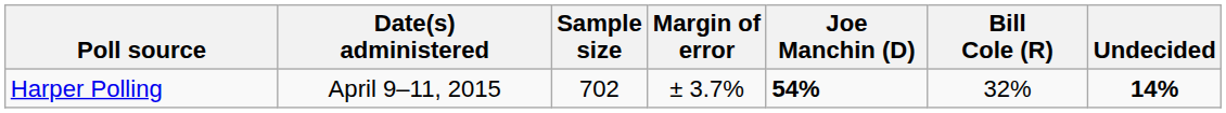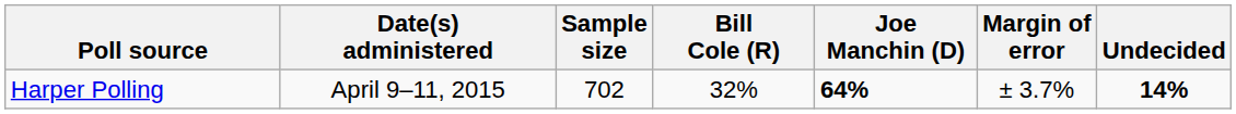 <table class="wikitable">
 <tr valign= bottom>
 <th style="width:175px;">Poll source</th>
 <th style="width:175px;">Date(s)<br>administered</th>
 <th class=small>Sample<br>size</th>
+<th style="width:100px;">Bill<br>Cole (R)</th>
+<th style="width:100px;">Joe<br>Manchin (D)</th>
 <th class=small>Margin of<br>error</th>
-<th style="width:100px;">Joe<br>Manchin (D)</th>
-<th style="width:100px;">Bill<br>Cole (R)</th>
 <th>Undecided</th>
 </tr>
 <tr>
 <td><a href='#'>Harper Polling</a></td>
 <td align=center>April 9–11, 2015</td>
 <td align=center>702</td>
+<td align=center>32%</td>
+<td><strong>64%</strong></td>
 <td align=center>± 3.7%</td>
-<td><strong>54%</strong></td>
-<td align=center>32%</td>
 <td align=center><strong>14%</strong></td>
 </tr>
 </table>
